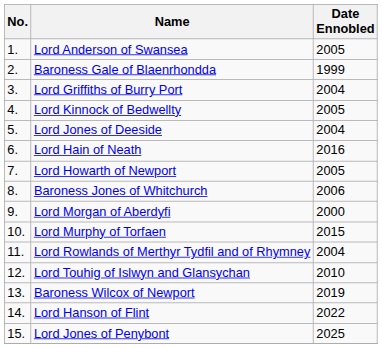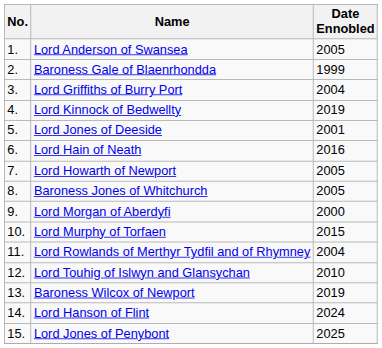 <table class="wikitable sortable">
 <tr>
 <th>No.</th>
 <th>Name</th>
 <th>Date<br>Ennobled</th>
 </tr>
 <tr>
 <td>1.</td>
 <td><a href='#'>Lord Anderson of Swansea</a></td>
 <td>2005</td>
 </tr>
 <tr>
 <td>2.</td>
 <td><a href='#'>Baroness Gale of Blaenrhondda</a></td>
 <td>1999</td>
 </tr>
 <tr>
 <td>3.</td>
 <td><a href='#'>Lord Griffiths of Burry Port</a></td>
 <td>2004</td>
 </tr>
 <tr>
 <td>4.</td>
 <td><a href='#'>Lord Kinnock of Bedwellty</a></td>
-<td>2005</td>
+<td>2019</td>
 </tr>
 <tr>
 <td>5.</td>
 <td><a href='#'>Lord Jones of Deeside</a></td>
-<td>2004</td>
+<td>2001</td>
 </tr>
 <tr>
 <td>6.</td>
 <td><a href='#'>Lord Hain of Neath</a></td>
 <td>2016</td>
 </tr>
 <tr>
 <td>7.</td>
 <td><a href='#'>Lord Howarth of Newport</a></td>
 <td>2005</td>
 </tr>
 <tr>
 <td>8.</td>
 <td><a href='#'>Baroness Jones of Whitchurch</a></td>
-<td>2006</td>
+<td>2005</td>
 </tr>
 <tr>
 <td>9.</td>
 <td><a href='#'>Lord Morgan of Aberdyfi</a></td>
 <td>2000</td>
 </tr>
 <tr>
 <td>10.</td>
 <td><a href='#'>Lord Murphy of Torfaen</a></td>
 <td>2015</td>
 </tr>
 <tr>
 <td>11.</td>
 <td><a href='#'>Lord Rowlands of Merthyr Tydfil and of Rhymney</a></td>
 <td>2004</td>
 </tr>
 <tr>
 <td>12.</td>
 <td><a href='#'>Lord Touhig of Islwyn and Glansychan</a></td>
 <td>2010</td>
 </tr>
 <tr>
 <td>13.</td>
 <td><a href='#'>Baroness Wilcox of Newport</a></td>
 <td>2019</td>
 </tr>
 <tr>
 <td>14.</td>
 <td><a href='#'>Lord Hanson of Flint</a></td>
-<td>2022</td>
+<td>2024</td>
 </tr>
 <tr>
 <td>15.</td>
 <td><a href='#'> Lord Jones of Penybont</a></td>
 <td>2025</td>
 </tr>
 <tr>
 </tr>
 </table>
